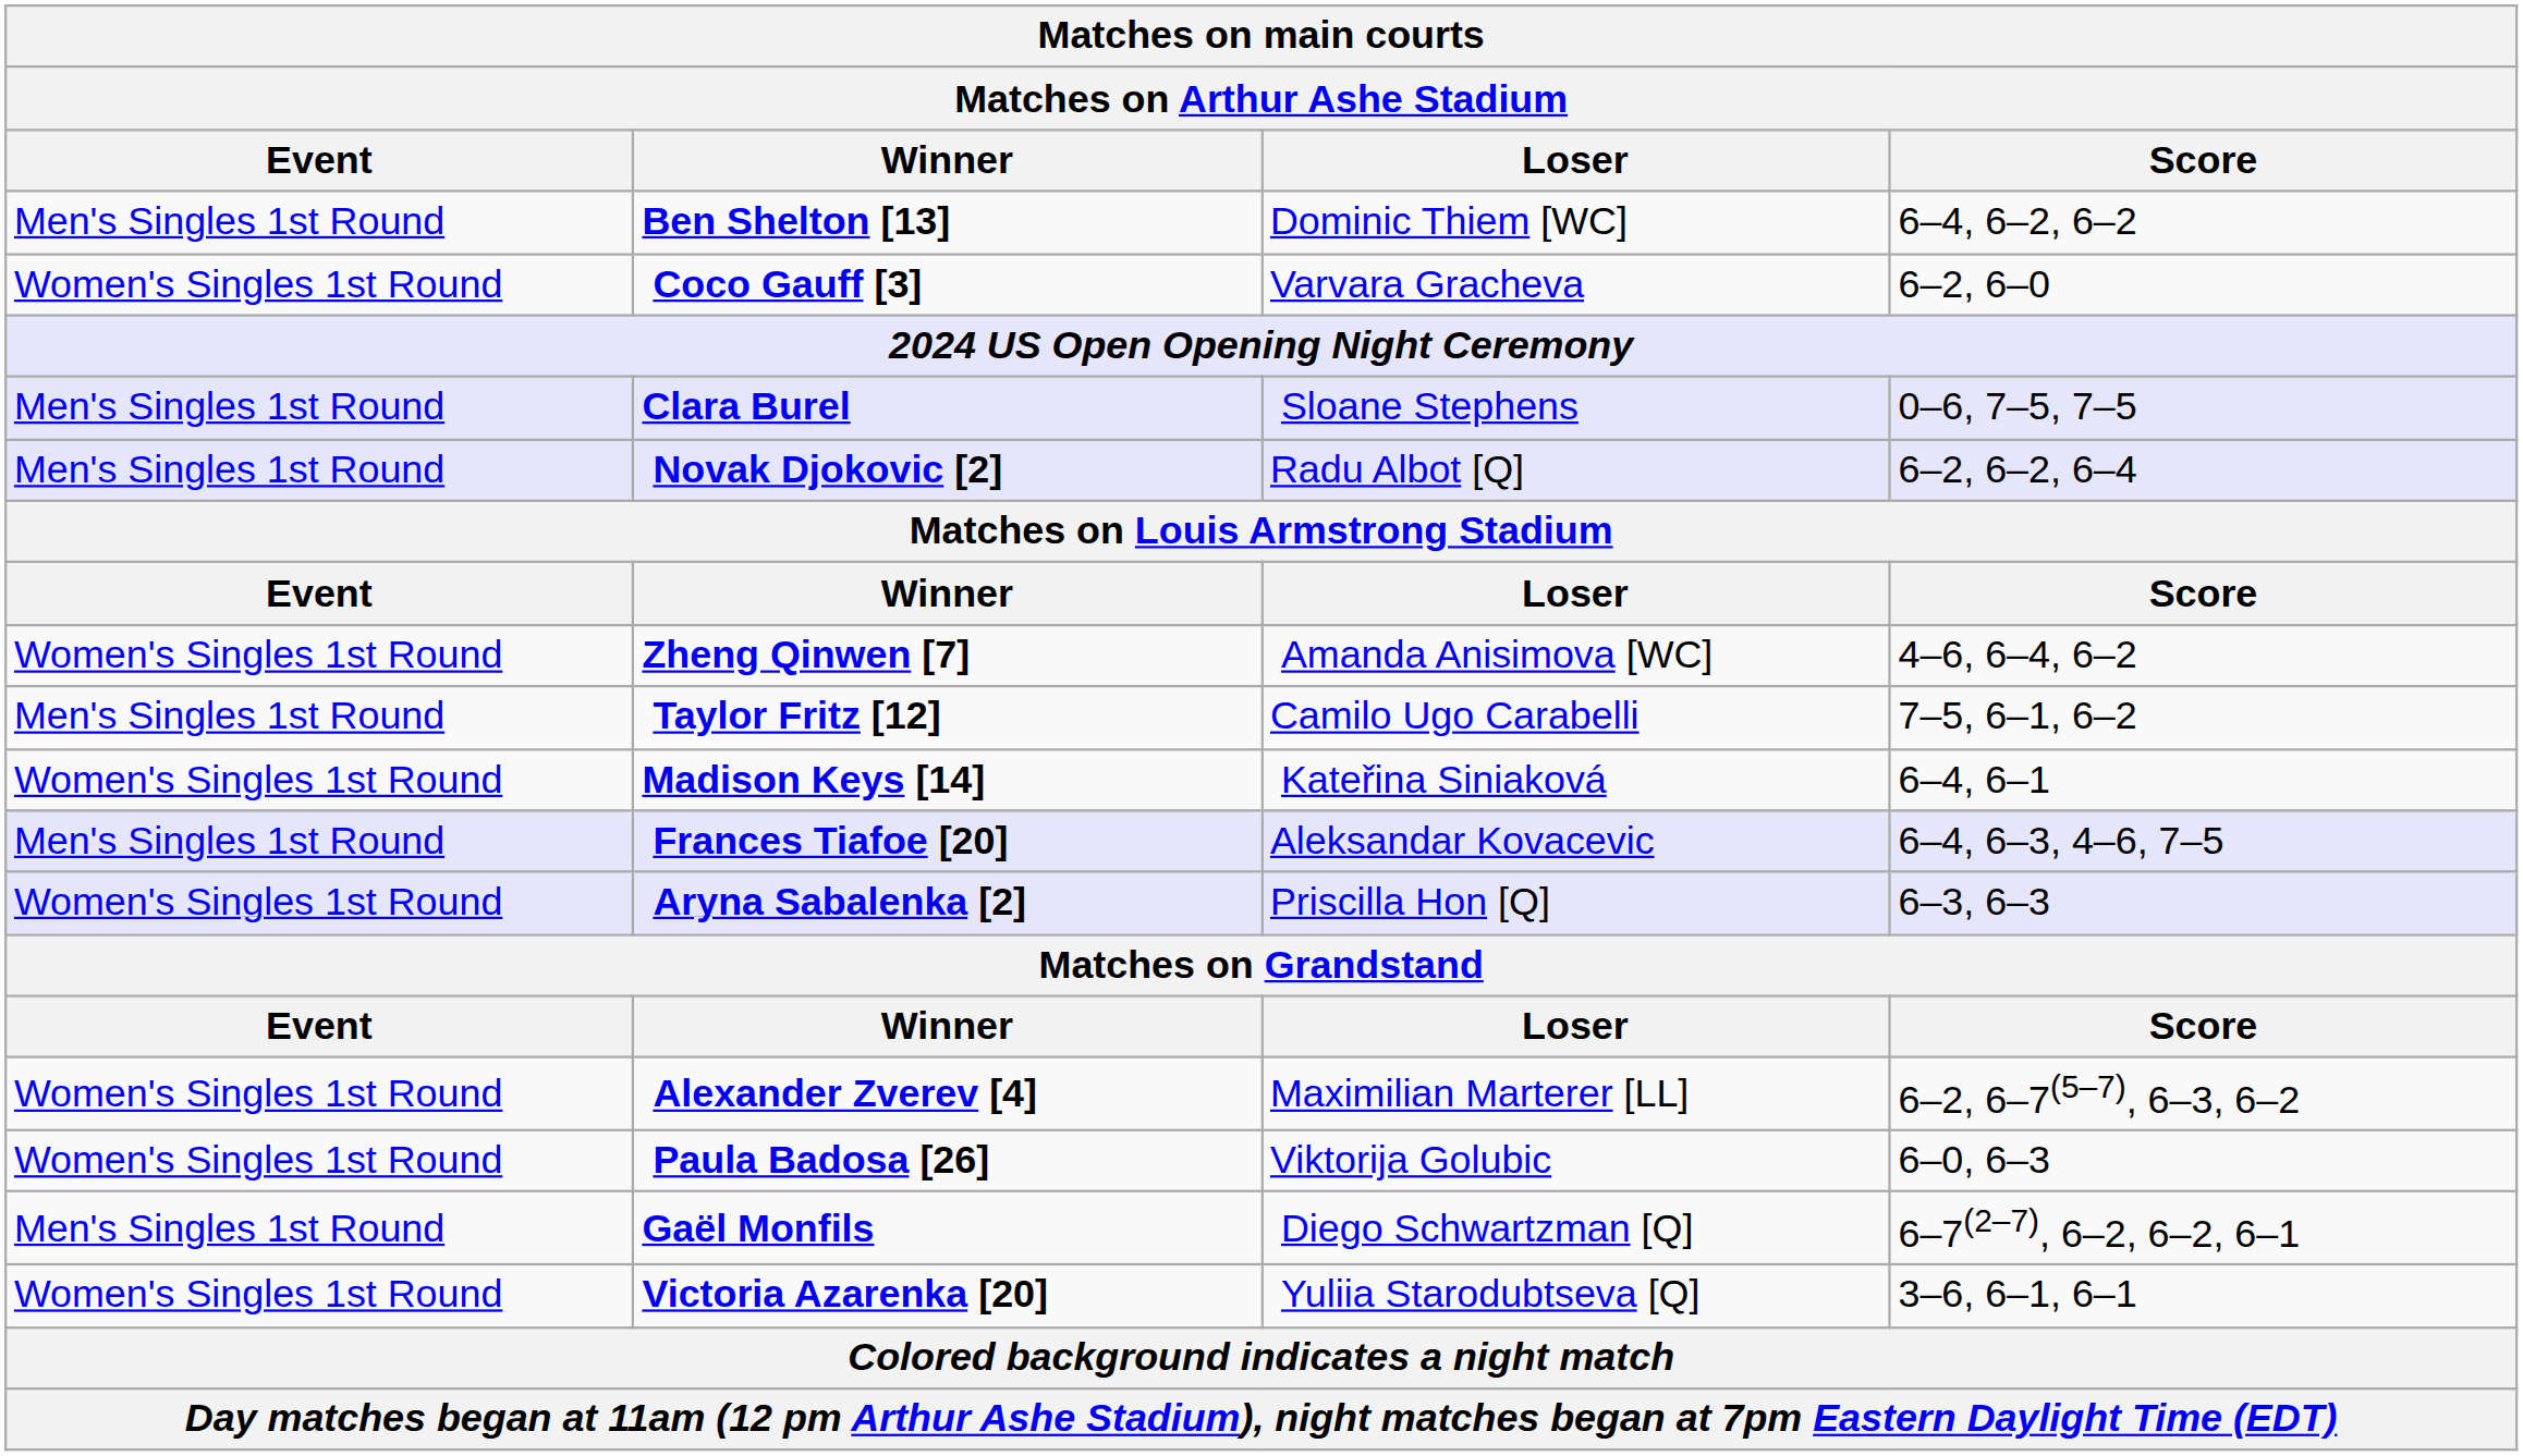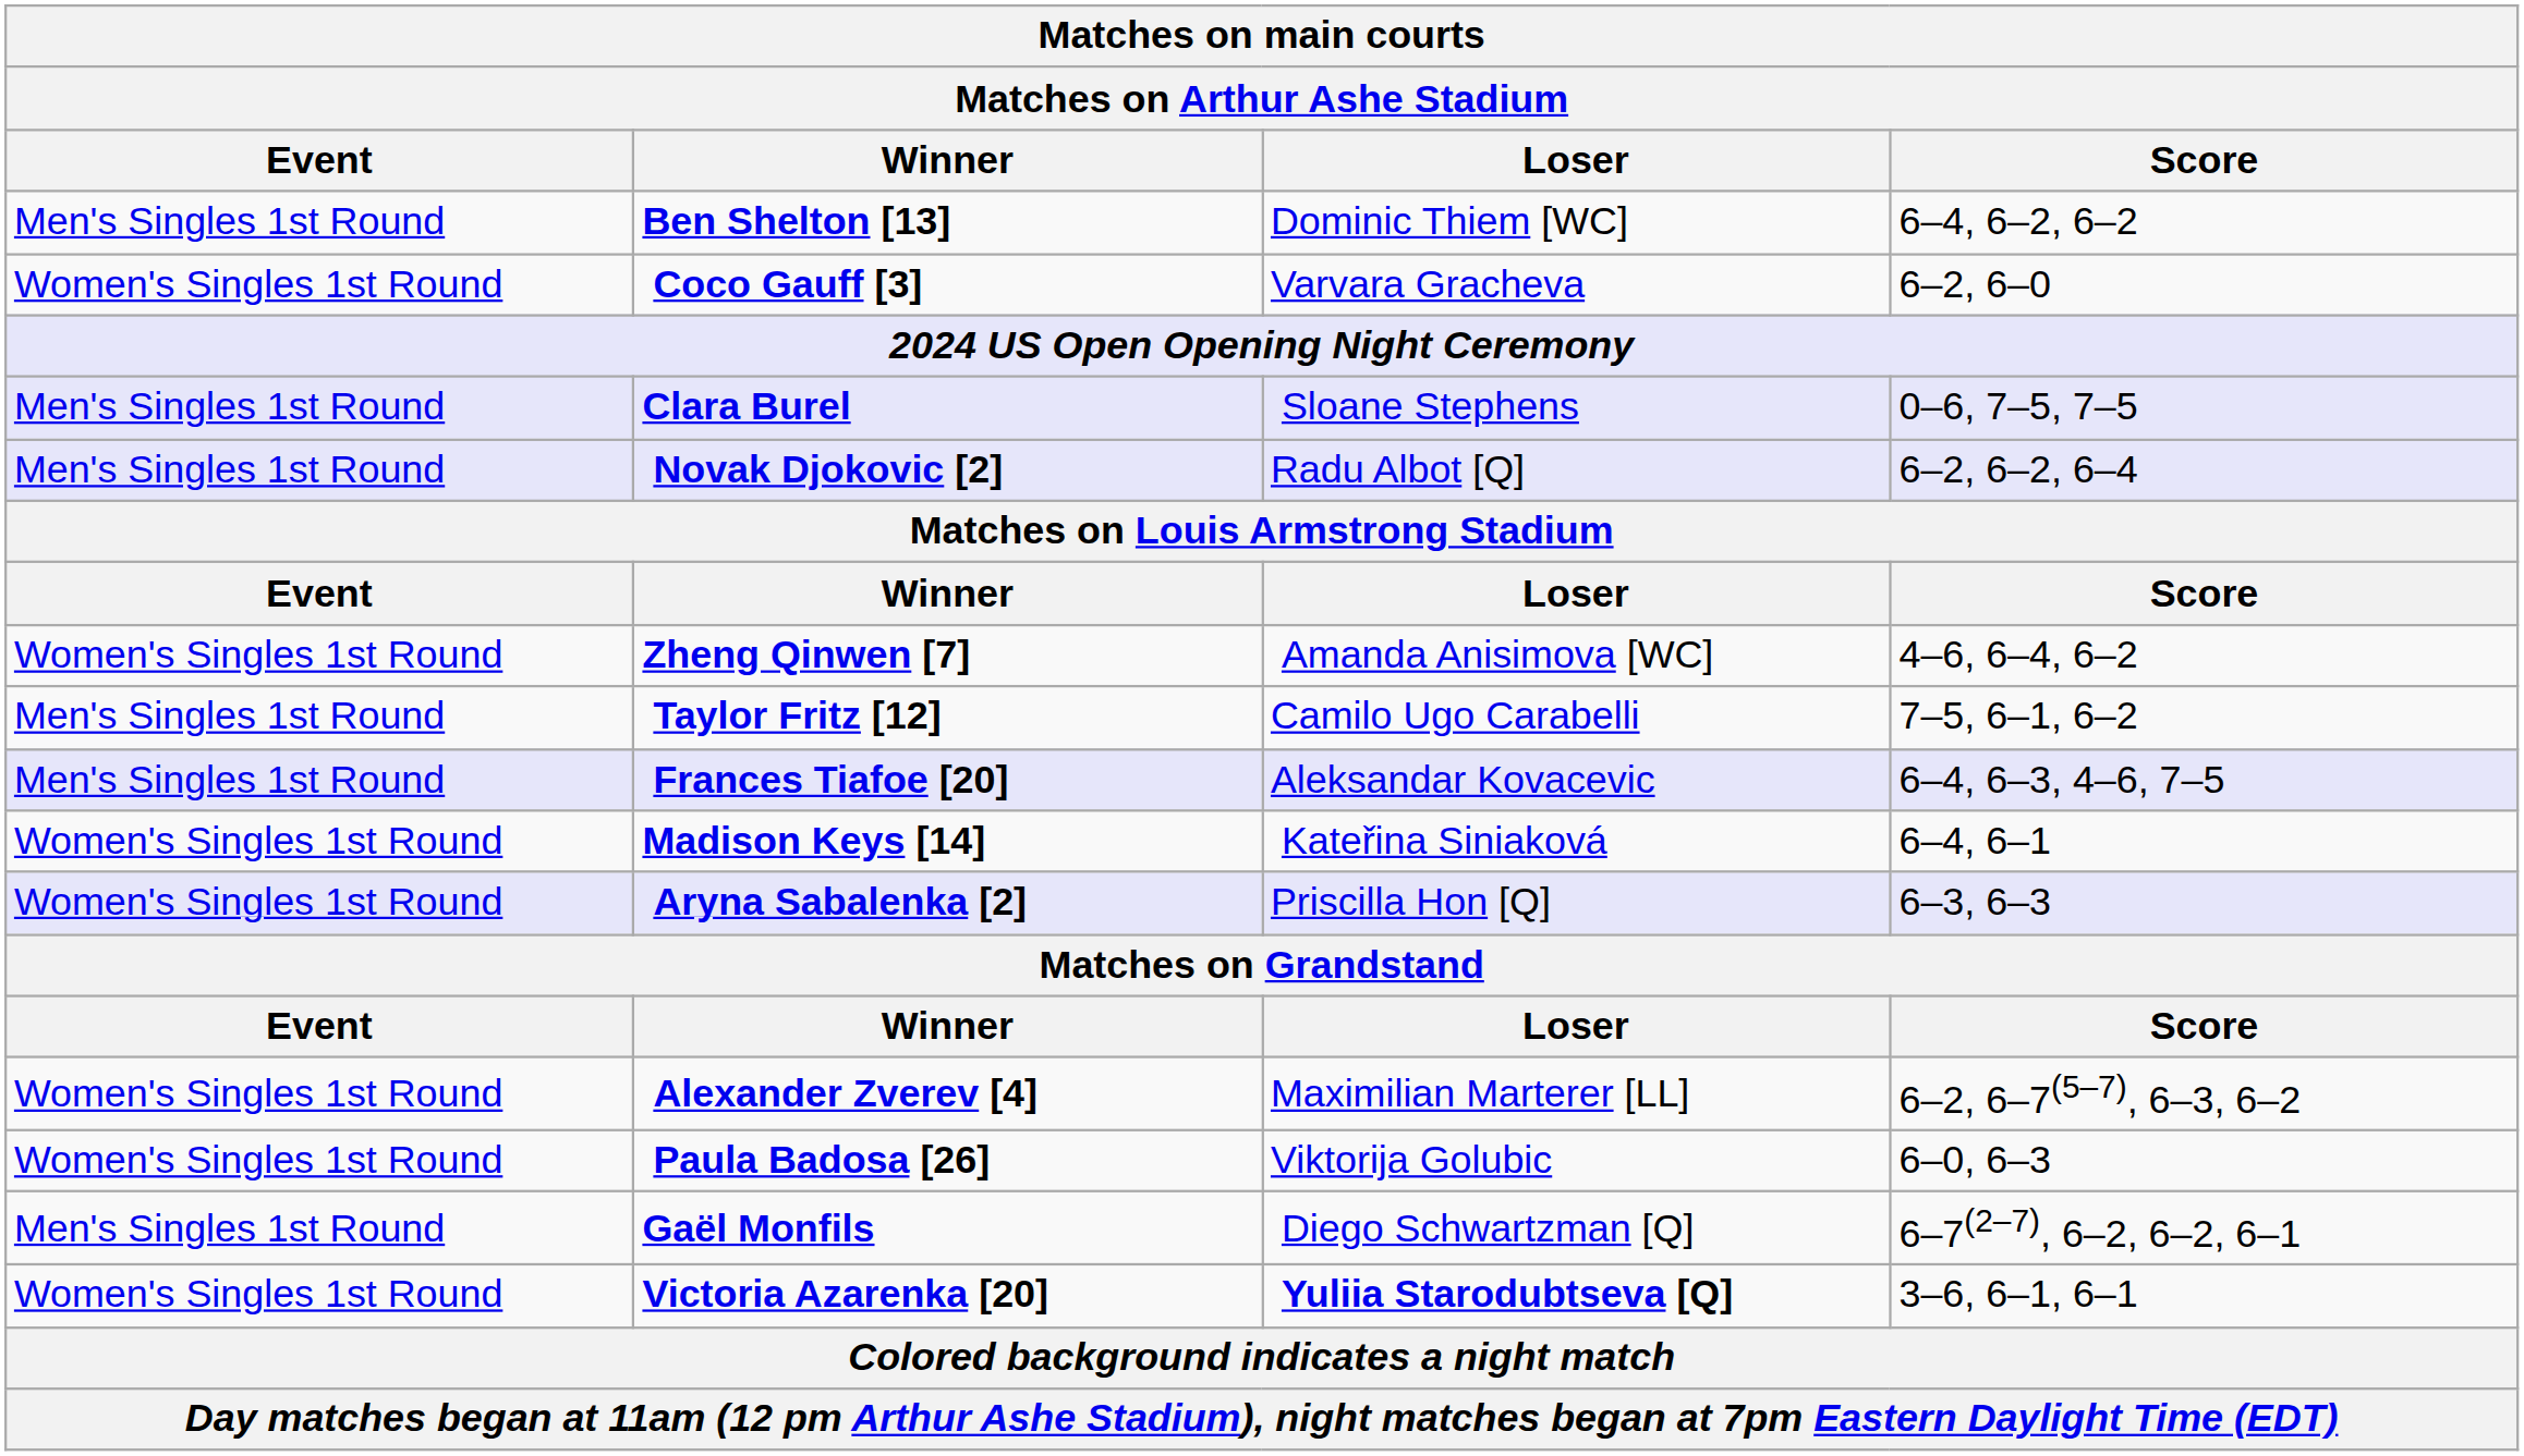 <table class="wikitable" style="margin:auto;">
 <tr>
 <th colspan="4" style="white-space:nowrap;">Matches on main courts</th>
 </tr>
 <tr>
 <th colspan="4"><strong>Matches on <a href='#'>Arthur Ashe Stadium</a></strong></th>
 </tr>
 <tr>
 <th width="250">Event</th>
 <th width="250">Winner</th>
 <th width="250">Loser</th>
 <th width="250">Score</th>
 </tr>
 <tr>
 <td><a href='#'>Men's Singles 1st Round</a></td>
 <td><strong> <a href='#'>Ben Shelton</a> [13]</strong></td>
 <td> <a href='#'>Dominic Thiem</a> [WC]</td>
 <td>6–4, 6–2, 6–2</td>
 </tr>
 <tr>
 <td><a href='#'>Women's Singles 1st Round</a></td>
 <td><strong> <a href='#'>Coco Gauff</a> [3]</strong></td>
 <td> <a href='#'>Varvara Gracheva</a></td>
 <td>6–2, 6–0</td>
 </tr>
 <tr bgcolor="lavender">
 <td colspan="4" align="center"><strong><em>2024 US Open Opening Night Ceremony</em></strong></td>
 </tr>
 <tr bgcolor="lavender">
 <td><a href='#'>Men's Singles 1st Round</a></td>
 <td><strong> <a href='#'>Clara Burel</a></strong></td>
 <td> <a href='#'>Sloane Stephens</a></td>
 <td>0–6, 7–5, 7–5</td>
 </tr>
 <tr bgcolor="lavender">
 <td><a href='#'>Men's Singles 1st Round</a></td>
 <td><strong> <a href='#'>Novak Djokovic</a> [2]</strong></td>
 <td> <a href='#'>Radu Albot</a> [Q]</td>
 <td>6–2, 6–2, 6–4</td>
 </tr>
 <tr>
 <th colspan="4"><strong>Matches on <a href='#'>Louis Armstrong Stadium</a></strong></th>
 </tr>
 <tr>
 <th width="250">Event</th>
 <th width="250">Winner</th>
 <th width="250">Loser</th>
 <th width="250">Score</th>
 </tr>
 <tr>
 <td><a href='#'>Women's Singles 1st Round</a></td>
 <td><strong> <a href='#'>Zheng Qinwen</a> [7]</strong></td>
 <td> <a href='#'>Amanda Anisimova</a> [WC]</td>
 <td>4–6, 6–4, 6–2</td>
 </tr>
 <tr>
 <td><a href='#'>Men's Singles 1st Round</a></td>
 <td><strong> <a href='#'>Taylor Fritz</a> [12]</strong></td>
 <td> <a href='#'>Camilo Ugo Carabelli</a></td>
 <td>7–5, 6–1, 6–2</td>
 </tr>
+<tr bgcolor="lavender">
+<td><a href='#'>Men's Singles 1st Round</a></td>
+<td><strong> <a href='#'>Frances Tiafoe</a> [20]</strong></td>
+<td> <a href='#'>Aleksandar Kovacevic</a></td>
+<td>6–4, 6–3, 4–6, 7–5</td>
+</tr>
 <tr>
 <td><a href='#'>Women's Singles 1st Round</a></td>
 <td><strong> <a href='#'>Madison Keys</a> [14]</strong></td>
 <td> <a href='#'>Kateřina Siniaková</a></td>
 <td>6–4, 6–1</td>
-</tr>
-<tr bgcolor="lavender">
-<td><a href='#'>Men's Singles 1st Round</a></td>
-<td><strong> <a href='#'>Frances Tiafoe</a> [20]</strong></td>
-<td> <a href='#'>Aleksandar Kovacevic</a></td>
-<td>6–4, 6–3, 4–6, 7–5</td>
 </tr>
 <tr bgcolor="lavender">
 <td><a href='#'>Women's Singles 1st Round</a></td>
 <td><strong> <a href='#'>Aryna Sabalenka</a> [2]</strong></td>
 <td> <a href='#'>Priscilla Hon</a> [Q]</td>
 <td>6–3, 6–3</td>
 </tr>
 <tr>
 <th colspan="4"><strong>Matches on <a href='#'>Grandstand</a></strong></th>
 </tr>
 <tr>
 <th width="250">Event</th>
 <th width="250">Winner</th>
 <th width="250">Loser</th>
 <th width="250">Score</th>
 </tr>
 <tr>
 <td><a href='#'>Women's Singles 1st Round</a></td>
 <td><strong> <a href='#'>Alexander Zverev</a> [4]</strong></td>
 <td> <a href='#'>Maximilian Marterer</a> [LL]</td>
 <td>6–2, 6–7<sup>(5–7)</sup>, 6–3, 6–2</td>
 </tr>
 <tr>
 <td><a href='#'>Women's Singles 1st Round</a></td>
 <td><strong> <a href='#'>Paula Badosa</a> [26]</strong></td>
 <td> <a href='#'>Viktorija Golubic</a></td>
 <td>6–0, 6–3</td>
 </tr>
 <tr>
 <td><a href='#'>Men's Singles 1st Round</a></td>
 <td><strong> <a href='#'>Gaël Monfils</a></strong></td>
 <td> <a href='#'>Diego Schwartzman</a> [Q]</td>
 <td>6–7<sup>(2–7)</sup>, 6–2, 6–2, 6–1</td>
 </tr>
 <tr>
 <td><a href='#'>Women's Singles 1st Round</a></td>
 <td><strong> <a href='#'>Victoria Azarenka</a> [20]</strong></td>
-<td> <a href='#'>Yuliia Starodubtseva</a> [Q]</td>
+<td><strong> <a href='#'>Yuliia Starodubtseva</a> [Q]</strong></td>
 <td>3–6, 6–1, 6–1</td>
 </tr>
 <tr>
 <th colspan="4"><em>Colored background indicates a night match</em></th>
 </tr>
 <tr>
 <th colspan="4"><em>Day matches began at 11am (12 pm <a href='#'>Arthur Ashe Stadium</a>), night matches began at 7pm <a href='#'>Eastern Daylight Time (EDT)</a></em></th>
 </tr>
 </table>
